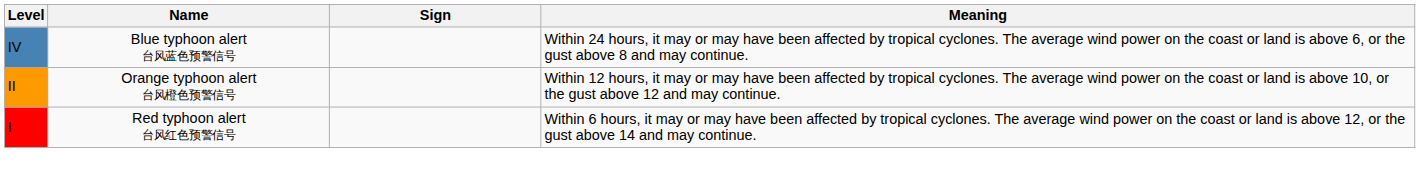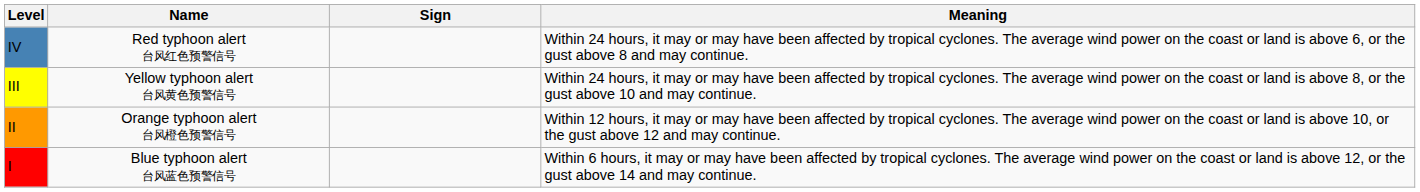 <table class="wikitable">
 <tr>
 <th width="2%">Level</th>
 <th width="20%">Name</th>
 <th width="15%">Sign</th>
 <th width="62%">Meaning</th>
 </tr>
 <tr>
 <td style="background:#4682B4">IV</td>
-<td style="text-align: center;">Blue typhoon alert<br><small>台风蓝色预警信号</small></td>
+<td style="text-align: center;">Red typhoon alert<br><small>台风红色预警信号</small></td>
 <td style="text-align: center;"></td>
 <td>Within 24 hours, it may or may have been affected by tropical cyclones. The average wind power on the coast or land is above 6, or the gust above 8 and may continue.</td>
+</tr>
+<tr>
+<td style="background:rgb(255, 255, 0)">III</td>
+<td style="text-align: center;">Yellow typhoon alert<br><small>台风黄色预警信号</small></td>
+<td style="text-align: center;"></td>
+<td>Within 24 hours, it may or may have been affected by tropical cyclones. The average wind power on the coast or land is above 8, or the gust above 10 and may continue.</td>
 </tr>
 <tr>
 <td style="background:#FF9900">II</td>
 <td style="text-align: center;">Orange typhoon alert<br><small>台风橙色预警信号</small></td>
 <td style="text-align: center;"></td>
 <td>Within 12 hours, it may or may have been affected by tropical cyclones. The average wind power on the coast or land is above 10, or the gust above 12 and may continue.</td>
 </tr>
 <tr>
 <td style="background:rgb(255, 0, 0)">I</td>
-<td style="text-align: center;">Red typhoon alert<br><small>台风红色预警信号</small></td>
+<td style="text-align: center;">Blue typhoon alert<br><small>台风蓝色预警信号</small></td>
 <td style="text-align: center;"></td>
 <td>Within 6 hours, it may or may have been affected by tropical cyclones. The average wind power on the coast or land is above 12, or the gust above 14 and may continue.</td>
 </tr>
 </table>
